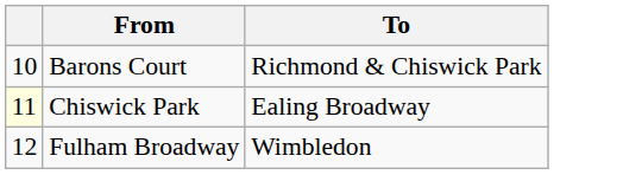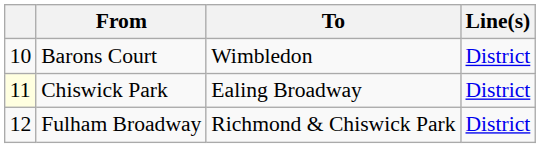 <table class="wikitable sortable">
 <tr>
 <th data-sort-type="number"></th>
 <th>From</th>
 <th class="unsortable">To</th>
+<th>Line(s)</th>
 </tr>
 <tr>
 <td>10</td>
 <td>Barons Court</td>
-<td>Richmond & Chiswick Park</td>
+<td>Wimbledon</td>
+<td><a href='#'>District</a></td>
 </tr>
 <tr>
 <td style="background: lightyellow;">11</td>
 <td>Chiswick Park</td>
 <td>Ealing Broadway</td>
+<td><a href='#'>District</a></td>
 </tr>
 <tr>
 <td>12</td>
 <td>Fulham Broadway</td>
-<td>Wimbledon</td>
+<td>Richmond & Chiswick Park</td>
+<td><a href='#'>District</a></td>
 </tr>
 </table>
